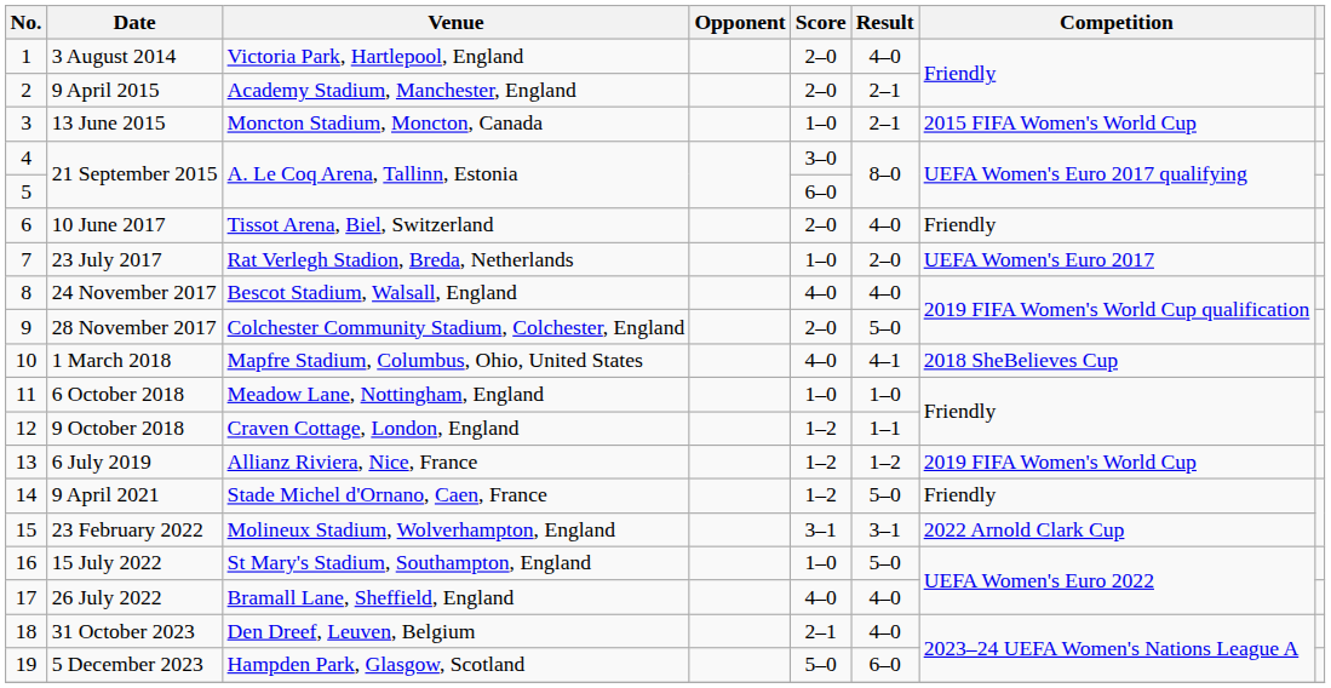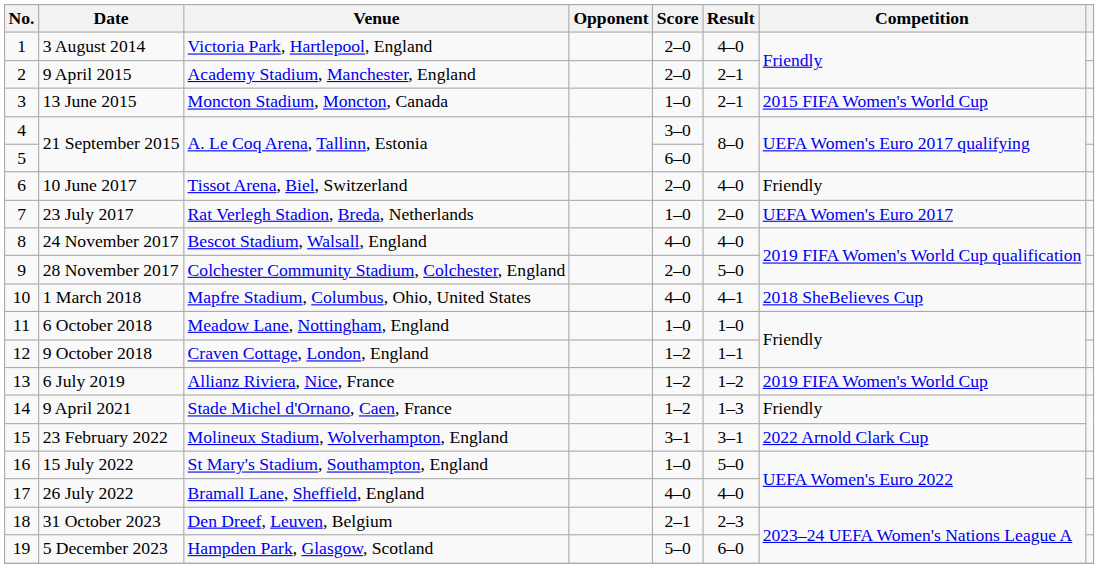 <table class="wikitable sortable">
 <tr>
 <th scope="col">No.</th>
 <th scope="col" data-sort-type="date">Date</th>
 <th scope="col">Venue</th>
 <th scope="col">Opponent</th>
 <th scope="col">Score</th>
 <th scope="col">Result</th>
 <th scope="col">Competition</th>
 <th scope="col" class="unsortable"></th>
 </tr>
 <tr>
 <td align="center">1</td>
 <td>3 August 2014</td>
 <td><a href='#'>Victoria Park</a>, <a href='#'>Hartlepool</a>, England</td>
 <td></td>
 <td align="center">2–0</td>
 <td align="center">4–0</td>
 <td rowspan="2"><a href='#'>Friendly</a></td>
 <td align="center"></td>
 </tr>
 <tr>
 <td align="center">2</td>
 <td>9 April 2015</td>
 <td><a href='#'>Academy Stadium</a>, <a href='#'>Manchester</a>, England</td>
 <td></td>
 <td align="center">2–0</td>
 <td align="center">2–1</td>
 <td align="center"></td>
 </tr>
 <tr>
 <td align="center">3</td>
 <td>13 June 2015</td>
 <td><a href='#'>Moncton Stadium</a>, <a href='#'>Moncton</a>, Canada</td>
 <td></td>
 <td align="center">1–0</td>
 <td align="center">2–1</td>
 <td><a href='#'>2015 FIFA Women's World Cup</a></td>
 <td align="center"></td>
 </tr>
 <tr>
 <td align="center">4</td>
 <td rowspan="2">21 September 2015</td>
 <td rowspan="2"><a href='#'>A. Le Coq Arena</a>, <a href='#'>Tallinn</a>, Estonia</td>
 <td rowspan="2"></td>
 <td align="center">3–0</td>
 <td rowspan="2" align="center">8–0</td>
 <td rowspan="2"><a href='#'>UEFA Women's Euro 2017 qualifying</a></td>
 <td align="center"></td>
 </tr>
 <tr>
 <td align="center">5</td>
 <td align="center">6–0</td>
 <td align="center"></td>
 </tr>
 <tr>
 <td align="center">6</td>
 <td>10 June 2017</td>
 <td><a href='#'>Tissot Arena</a>, <a href='#'>Biel</a>, Switzerland</td>
 <td></td>
 <td align="center">2–0</td>
 <td align="center">4–0</td>
 <td>Friendly</td>
 <td align="center"></td>
 </tr>
 <tr>
 <td align="center">7</td>
 <td>23 July 2017</td>
 <td><a href='#'>Rat Verlegh Stadion</a>, <a href='#'>Breda</a>, Netherlands</td>
 <td></td>
 <td align="center">1–0</td>
 <td align="center">2–0</td>
 <td><a href='#'>UEFA Women's Euro 2017</a></td>
 <td align="center"></td>
 </tr>
 <tr>
 <td align="center">8</td>
 <td>24 November 2017</td>
 <td><a href='#'>Bescot Stadium</a>, <a href='#'>Walsall</a>, England</td>
 <td></td>
 <td align="center">4–0</td>
 <td align="center">4–0</td>
 <td rowspan="2"><a href='#'>2019 FIFA Women's World Cup qualification</a></td>
 <td align="center"></td>
 </tr>
 <tr>
 <td align="center">9</td>
 <td>28 November 2017</td>
 <td><a href='#'>Colchester Community Stadium</a>, <a href='#'>Colchester</a>, England</td>
 <td></td>
 <td align="center">2–0</td>
 <td align="center">5–0</td>
 <td align="center"></td>
 </tr>
 <tr>
 <td align="center">10</td>
 <td>1 March 2018</td>
 <td><a href='#'>Mapfre Stadium</a>, <a href='#'>Columbus</a>, Ohio, United States</td>
 <td></td>
 <td align="center">4–0</td>
 <td align="center">4–1</td>
 <td><a href='#'>2018 SheBelieves Cup</a></td>
 <td align="center"></td>
 </tr>
 <tr>
 <td align="center">11</td>
 <td>6 October 2018</td>
 <td><a href='#'>Meadow Lane</a>, <a href='#'>Nottingham</a>, England</td>
 <td></td>
 <td align="center">1–0</td>
 <td align="center">1–0</td>
 <td rowspan="2">Friendly</td>
 <td align="center"></td>
 </tr>
 <tr>
 <td align="center">12</td>
 <td>9 October 2018</td>
 <td><a href='#'>Craven Cottage</a>, <a href='#'>London</a>, England</td>
 <td></td>
 <td align="center">1–2</td>
 <td align="center">1–1</td>
 <td align="center"></td>
 </tr>
 <tr>
 <td align="center">13</td>
 <td>6 July 2019</td>
 <td><a href='#'>Allianz Riviera</a>, <a href='#'>Nice</a>, France</td>
 <td></td>
 <td align="center">1–2</td>
 <td align="center">1–2</td>
 <td><a href='#'>2019 FIFA Women's World Cup</a></td>
 <td align="center"></td>
 </tr>
 <tr>
 <td align="center">14</td>
 <td>9 April 2021</td>
 <td><a href='#'>Stade Michel d'Ornano</a>, <a href='#'>Caen</a>, France</td>
 <td></td>
 <td align="center">1–2</td>
-<td align="center">5–0</td>
+<td align="center">1–3</td>
 <td>Friendly</td>
 </tr>
 <tr>
 <td align="center">15</td>
 <td>23 February 2022</td>
 <td><a href='#'>Molineux Stadium</a>, <a href='#'>Wolverhampton</a>, England</td>
 <td></td>
 <td align="center">3–1</td>
 <td align="center">3–1</td>
 <td><a href='#'>2022 Arnold Clark Cup</a></td>
 </tr>
 <tr>
 <td align="center">16</td>
 <td>15 July 2022</td>
 <td><a href='#'>St Mary's Stadium</a>, <a href='#'>Southampton</a>, England</td>
 <td></td>
 <td align="center">1–0</td>
 <td align="center">5–0</td>
 <td rowspan="2"><a href='#'>UEFA Women's Euro 2022</a></td>
 <td align="center"></td>
 </tr>
 <tr>
 <td align="center">17</td>
 <td>26 July 2022</td>
 <td><a href='#'>Bramall Lane</a>, <a href='#'>Sheffield</a>, England</td>
 <td></td>
 <td align="center">4–0</td>
 <td align="center">4–0</td>
 <td align="center"></td>
 </tr>
 <tr>
 <td align="center">18</td>
 <td>31 October 2023</td>
 <td><a href='#'>Den Dreef</a>, <a href='#'>Leuven</a>, Belgium</td>
 <td></td>
 <td align="center">2–1</td>
-<td align="center">4–0</td>
+<td align="center">2–3</td>
 <td rowspan="2"><a href='#'>2023–24 UEFA Women's Nations League A</a></td>
 <td align="center"></td>
 </tr>
 <tr>
 <td align="center">19</td>
 <td>5 December 2023</td>
 <td><a href='#'>Hampden Park</a>, <a href='#'>Glasgow</a>, Scotland</td>
 <td></td>
 <td align="center">5–0</td>
 <td align="center">6–0</td>
 <td align="center"></td>
 </tr>
 <tr>
 </tr>
 </table>
